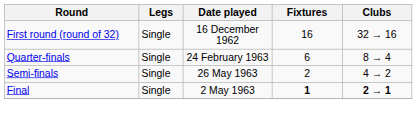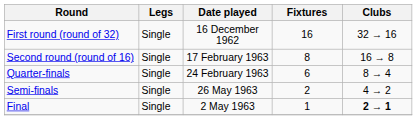 <table class="wikitable" style="text-align:left">
 <tr>
 <th width=200>Round</th>
 <th width=60>Legs</th>
 <th width=130>Date played</th>
 <th width=100>Fixtures</th>
 <th width=100>Clubs</th>
 </tr>
 <tr>
 <td><a href='#'>First round (round of 32)</a></td>
 <td>Single</td>
 <td align="center">16 December 1962</td>
 <td align="center">16</td>
 <td align="center">32 → 16</td>
+</tr>
+<tr>
+<td><a href='#'>Second round (round of 16)</a></td>
+<td>Single</td>
+<td align="center">17 February 1963</td>
+<td align="center">8</td>
+<td align="center">16 → 8</td>
 </tr>
 <tr>
 <td><a href='#'>Quarter-finals</a></td>
 <td>Single</td>
 <td align="center">24 February 1963</td>
 <td align="center">6</td>
 <td align="center">8 → 4</td>
 </tr>
 <tr>
 <td><a href='#'>Semi-finals</a></td>
 <td>Single</td>
 <td align="center">26 May 1963</td>
 <td align="center">2</td>
 <td align="center">4 → 2</td>
 </tr>
 <tr>
 <td><a href='#'>Final</a></td>
 <td>Single</td>
 <td align="center">2 May 1963</td>
-<td align="center"><strong>1</strong></td>
+<td align="center">1</td>
 <td align="center"><strong>2 → 1</strong></td>
 </tr>
 <tr>
 </tr>
 </table>
